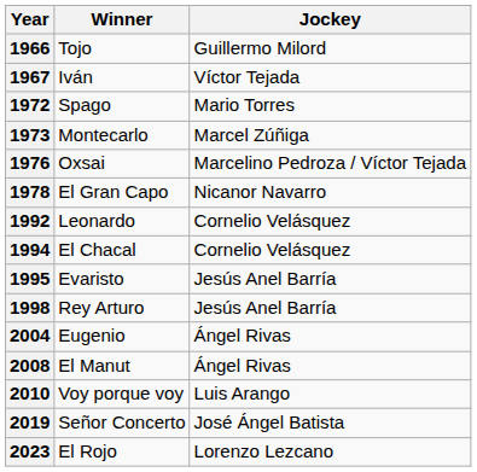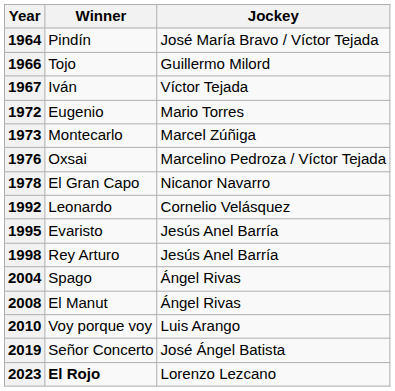 <table class="wikitable" style="text-align: left;">
 <tr>
 <th>Year</th>
 <th>Winner</th>
 <th>Jockey</th>
+</tr>
+<tr>
+<th scope="row">1964</th>
+<td>Pindín</td>
+<td>José María Bravo / Víctor Tejada</td>
 </tr>
 <tr>
 <th scope="row">1966</th>
 <td>Tojo</td>
 <td>Guillermo Milord</td>
 </tr>
 <tr>
 <th scope="row">1967</th>
 <td>Iván</td>
 <td>Víctor Tejada</td>
 </tr>
 <tr>
 <th scope="row">1972</th>
-<td>Spago</td>
+<td>Eugenio</td>
 <td>Mario Torres</td>
 </tr>
 <tr>
 <th scope="row">1973</th>
 <td>Montecarlo</td>
 <td>Marcel Zúñiga</td>
 </tr>
 <tr>
 <th scope="row">1976</th>
 <td>Oxsai</td>
 <td>Marcelino Pedroza / Víctor Tejada</td>
 </tr>
 <tr>
 <th scope="row">1978</th>
 <td>El Gran Capo</td>
 <td>Nicanor Navarro</td>
 </tr>
 <tr>
 <th scope="row">1992</th>
 <td>Leonardo</td>
 <td>Cornelio Velásquez</td>
 </tr>
 <tr>
-<th scope="row">1994</th>
-<td>El Chacal</td>
-<td>Cornelio Velásquez</td>
-</tr>
-<tr>
 <th scope="row">1995</th>
 <td>Evaristo</td>
 <td>Jesús Anel Barría</td>
 </tr>
 <tr>
 <th scope="row">1998</th>
 <td>Rey Arturo</td>
 <td>Jesús Anel Barría</td>
 </tr>
 <tr>
 <th scope="row">2004</th>
-<td>Eugenio</td>
+<td>Spago</td>
 <td>Ángel Rivas</td>
 </tr>
 <tr>
 <th scope="row">2008</th>
 <td>El Manut</td>
 <td>Ángel Rivas</td>
 </tr>
 <tr>
 <th scope="row">2010</th>
 <td>Voy porque voy</td>
 <td>Luis Arango</td>
 </tr>
 <tr>
 <th scope="row">2019</th>
 <td>Señor Concerto</td>
 <td>José Ángel Batista</td>
 </tr>
 <tr>
 <th scope="row">2023</th>
-<td>El Rojo</td>
+<td><strong>El Rojo</strong></td>
 <td>Lorenzo Lezcano</td>
 </tr>
 </table>
